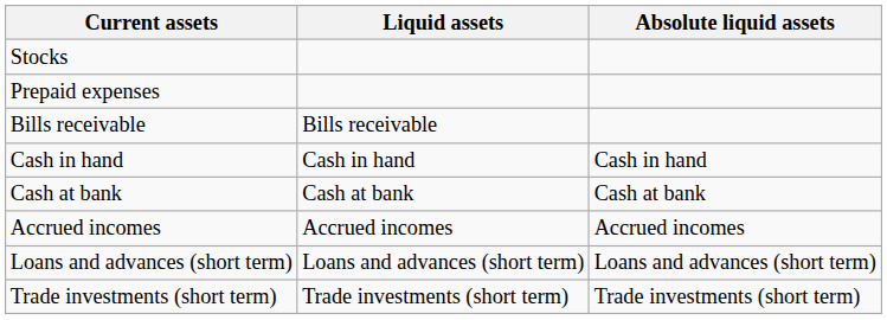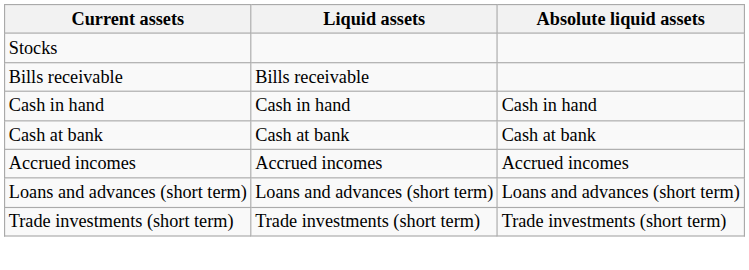 <table class="wikitable">
 <tr>
 <th>Current assets</th>
 <th>Liquid assets</th>
 <th>Absolute liquid assets</th>
 </tr>
 <tr>
 <td>Stocks</td>
-<td></td>
-<td></td>
-</tr>
-<tr>
-<td>Prepaid expenses</td>
 <td></td>
 <td></td>
 </tr>
 <tr>
 <td>Bills receivable</td>
 <td>Bills receivable</td>
 <td></td>
 </tr>
 <tr>
 <td>Cash in hand</td>
 <td>Cash in hand</td>
 <td>Cash in hand</td>
 </tr>
 <tr>
 <td>Cash at bank</td>
 <td>Cash at bank</td>
 <td>Cash at bank</td>
 </tr>
 <tr>
 <td>Accrued incomes</td>
 <td>Accrued incomes</td>
 <td>Accrued incomes</td>
 </tr>
 <tr>
 <td>Loans and advances (short term)</td>
 <td>Loans and advances (short term)</td>
 <td>Loans and advances (short term)</td>
 </tr>
 <tr>
 <td>Trade investments (short term)</td>
 <td>Trade investments (short term)</td>
 <td>Trade investments (short term)</td>
 </tr>
 </table>
